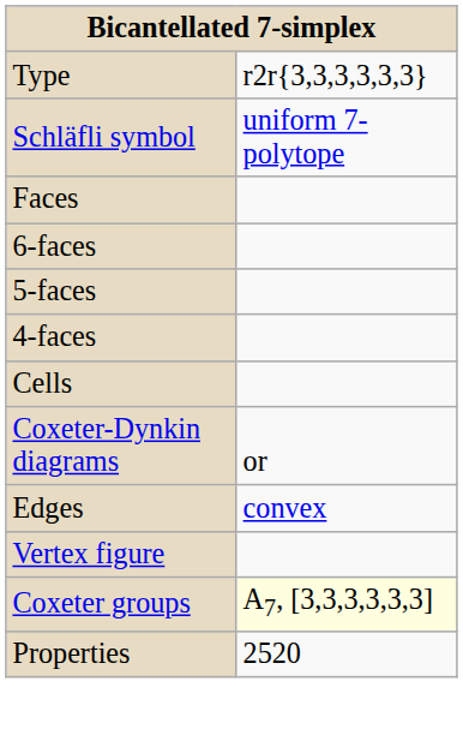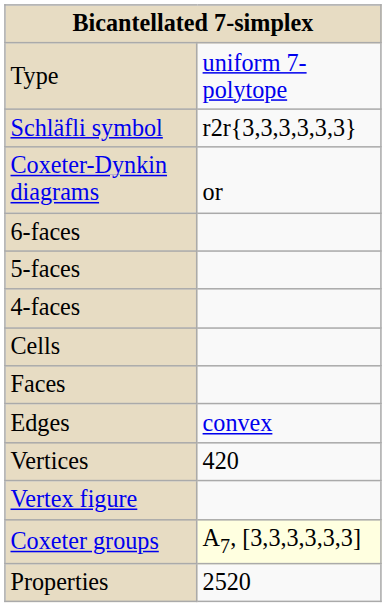 <table class="wikitable" align="right" style="margin-left:10px" width="250">
 <tr>
 <th style="background:#e7dcc3;" colspan="2">Bicantellated 7-simplex</th>
 </tr>
 <tr>
 <td style="background:#e7dcc3;">Type</td>
+<td><a href='#'>uniform 7-polytope</a></td>
+</tr>
+<tr>
+<td style="background:#e7dcc3;"><a href='#'>Schläfli symbol</a></td>
 <td>r2r{3,3,3,3,3,3}<br></td>
 </tr>
 <tr>
-<td style="background:#e7dcc3;"><a href='#'>Schläfli symbol</a></td>
-<td><a href='#'>uniform 7-polytope</a></td>
-</tr>
-<tr>
-<td style="background:#e7dcc3;">Faces</td>
-<td></td>
+<td style="background:#e7dcc3;"><a href='#'>Coxeter-Dynkin diagrams</a></td>
+<td><br>or </td>
 </tr>
 <tr>
 <td style="background:#e7dcc3;">6-faces</td>
 <td></td>
 </tr>
 <tr>
 <td style="background:#e7dcc3;">5-faces</td>
 <td></td>
 </tr>
 <tr>
 <td style="background:#e7dcc3;">4-faces</td>
 <td></td>
 </tr>
 <tr>
 <td style="background:#e7dcc3;">Cells</td>
 <td></td>
 </tr>
 <tr>
-<td style="background:#e7dcc3;"><a href='#'>Coxeter-Dynkin diagrams</a></td>
-<td><br>or </td>
+<td style="background:#e7dcc3;">Faces</td>
+<td></td>
 </tr>
 <tr>
 <td style="background:#e7dcc3;">Edges</td>
 <td><a href='#'>convex</a></td>
+</tr>
+<tr>
+<td style="background:#e7dcc3;">Vertices</td>
+<td>420</td>
 </tr>
 <tr>
 <td style="background:#e7dcc3;"><a href='#'>Vertex figure</a></td>
 <td></td>
 </tr>
 <tr>
 <td style="background:#e7dcc3;"><a href='#'>Coxeter groups</a></td>
 <td style="background: lightyellow;">A<sub>7</sub>, [3,3,3,3,3,3]</td>
 </tr>
 <tr>
 <td style="background:#e7dcc3;">Properties</td>
 <td>2520</td>
 </tr>
 </table>
